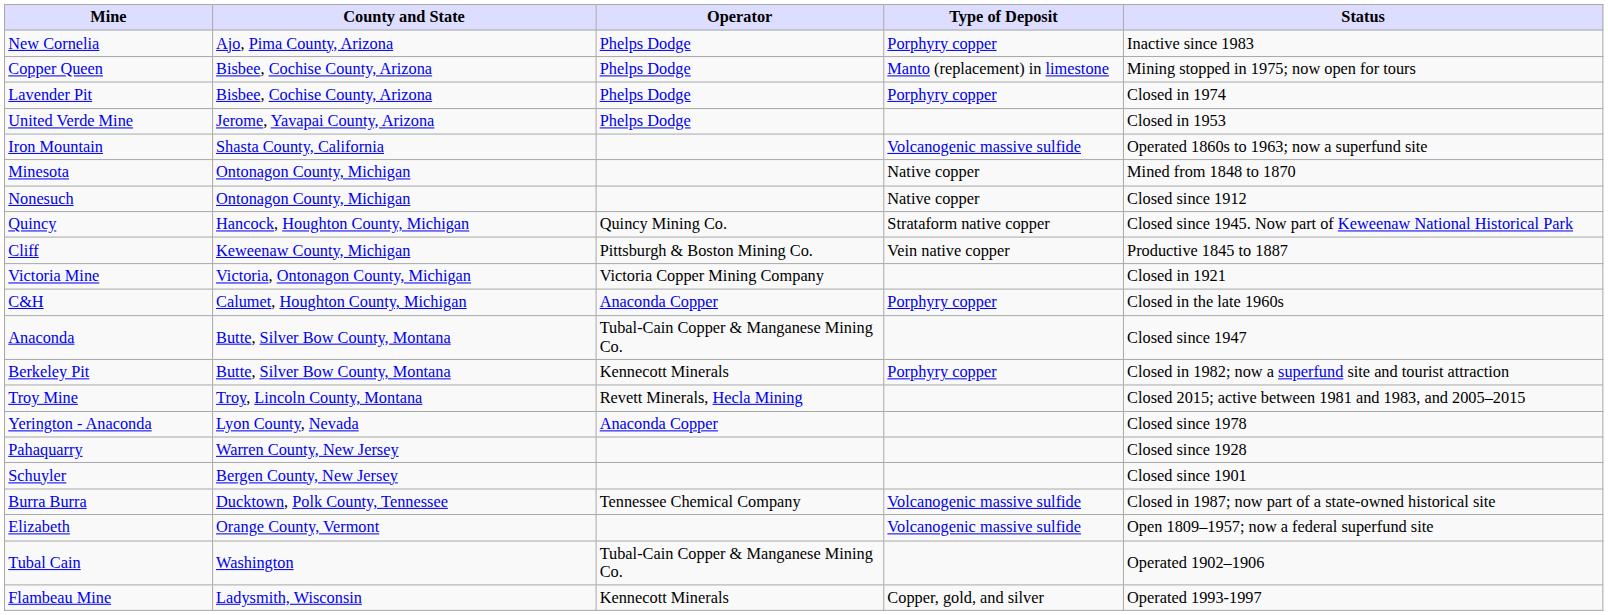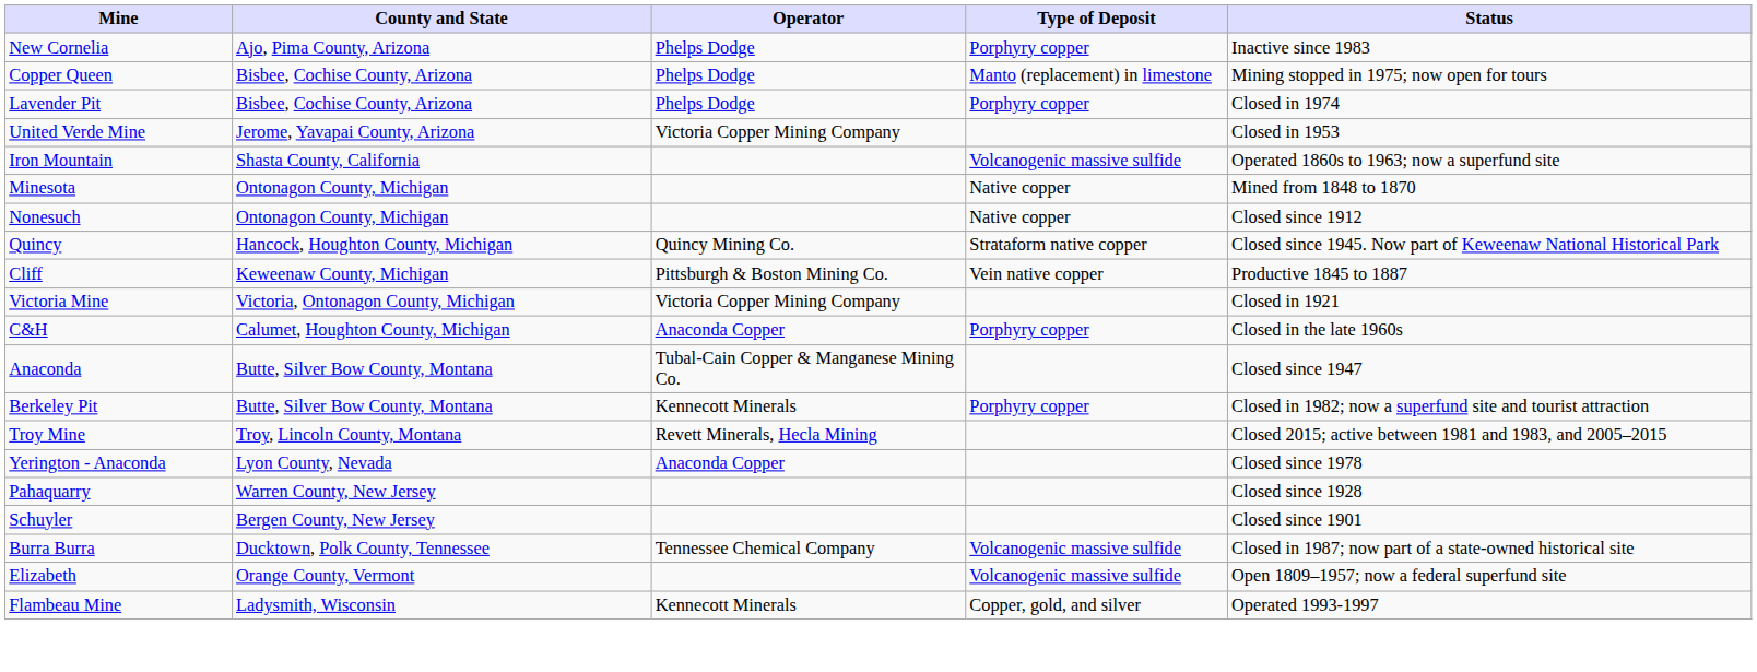 <table class="wikitable sortable sortable">
 <tr>
 <th style="background:#ddf; width:13%;">Mine</th>
 <th style="background:#ddf; width:24%;">County and State</th>
 <th style="background:#ddf; width:18%;">Operator</th>
 <th style="background:#ddf; width:15%;">Type of Deposit</th>
 <th style="background:#ddf; width:30%;">Status</th>
 </tr>
 <tr>
 <td><a href='#'>New Cornelia</a></td>
 <td><a href='#'>Ajo</a>, <a href='#'>Pima County, Arizona</a></td>
 <td><a href='#'>Phelps Dodge</a></td>
 <td><a href='#'>Porphyry copper</a></td>
 <td>Inactive since 1983</td>
 </tr>
 <tr>
 <td><a href='#'>Copper Queen</a></td>
 <td><a href='#'>Bisbee</a>, <a href='#'>Cochise County, Arizona</a></td>
 <td><a href='#'>Phelps Dodge</a></td>
 <td><a href='#'>Manto</a> (replacement) in <a href='#'>limestone</a></td>
 <td>Mining stopped in 1975; now open for tours</td>
 </tr>
 <tr>
 <td><a href='#'>Lavender Pit</a></td>
 <td><a href='#'>Bisbee</a>, <a href='#'>Cochise County, Arizona</a></td>
 <td><a href='#'>Phelps Dodge</a></td>
 <td><a href='#'>Porphyry copper</a></td>
 <td>Closed in 1974</td>
 </tr>
 <tr>
 <td><a href='#'>United Verde Mine</a></td>
 <td><a href='#'>Jerome</a>, <a href='#'>Yavapai County, Arizona</a></td>
-<td><a href='#'>Phelps Dodge</a></td>
+<td>Victoria Copper Mining Company</td>
 <td></td>
 <td>Closed in 1953</td>
 </tr>
 <tr>
 <td><a href='#'>Iron Mountain</a></td>
 <td><a href='#'>Shasta County, California</a></td>
 <td></td>
 <td><a href='#'>Volcanogenic massive sulfide</a></td>
 <td>Operated 1860s to 1963; now a superfund site</td>
 </tr>
 <tr>
 <td><a href='#'>Minesota</a></td>
 <td><a href='#'>Ontonagon County, Michigan</a></td>
 <td></td>
 <td>Native copper</td>
 <td>Mined from 1848 to 1870</td>
 </tr>
 <tr>
 <td><a href='#'>Nonesuch</a></td>
 <td><a href='#'>Ontonagon County, Michigan</a></td>
 <td></td>
 <td>Native copper</td>
 <td>Closed since 1912</td>
 </tr>
 <tr>
 <td><a href='#'>Quincy</a></td>
 <td><a href='#'>Hancock</a>, <a href='#'>Houghton County, Michigan</a></td>
 <td>Quincy Mining Co.</td>
 <td>Strataform native copper</td>
 <td>Closed since 1945. Now part of <a href='#'>Keweenaw National Historical Park</a></td>
 </tr>
 <tr>
 <td><a href='#'>Cliff</a></td>
 <td><a href='#'>Keweenaw County, Michigan</a></td>
 <td>Pittsburgh & Boston Mining Co.</td>
 <td>Vein native copper</td>
 <td>Productive 1845 to 1887</td>
 </tr>
 <tr>
 <td><a href='#'>Victoria Mine</a></td>
 <td><a href='#'>Victoria</a>, <a href='#'>Ontonagon County, Michigan</a></td>
 <td>Victoria Copper Mining Company</td>
 <td></td>
 <td>Closed in 1921</td>
 </tr>
 <tr>
 <td><a href='#'>C&H</a></td>
 <td><a href='#'>Calumet</a>, <a href='#'>Houghton County, Michigan</a></td>
 <td><a href='#'>Anaconda Copper</a></td>
 <td><a href='#'>Porphyry copper</a></td>
 <td>Closed in the late 1960s</td>
 </tr>
 <tr>
 <td><a href='#'>Anaconda</a></td>
 <td><a href='#'>Butte</a>, <a href='#'>Silver Bow County, Montana</a></td>
 <td>Tubal-Cain Copper & Manganese Mining Co.</td>
 <td></td>
 <td>Closed since 1947</td>
 </tr>
 <tr>
 <td><a href='#'>Berkeley Pit</a></td>
 <td><a href='#'>Butte</a>, <a href='#'>Silver Bow County, Montana</a></td>
 <td>Kennecott Minerals</td>
 <td><a href='#'>Porphyry copper</a></td>
 <td>Closed in 1982; now a <a href='#'>superfund</a> site and tourist attraction</td>
 </tr>
 <tr>
 <td><a href='#'>Troy Mine</a></td>
 <td><a href='#'>Troy</a>, <a href='#'>Lincoln County, Montana</a></td>
 <td>Revett Minerals, <a href='#'>Hecla Mining</a></td>
 <td></td>
 <td>Closed 2015; active between 1981 and 1983, and 2005–2015</td>
 </tr>
 <tr>
 <td><a href='#'>Yerington - Anaconda</a></td>
 <td><a href='#'>Lyon County</a>, <a href='#'>Nevada</a></td>
 <td><a href='#'>Anaconda Copper</a></td>
 <td></td>
 <td>Closed since 1978</td>
 </tr>
 <tr>
 <td><a href='#'>Pahaquarry</a></td>
 <td><a href='#'>Warren County, New Jersey</a></td>
 <td></td>
 <td></td>
 <td>Closed since 1928</td>
 </tr>
 <tr>
 <td><a href='#'>Schuyler</a></td>
 <td><a href='#'>Bergen County, New Jersey</a></td>
 <td></td>
 <td></td>
 <td>Closed since 1901</td>
 </tr>
 <tr>
 <td><a href='#'>Burra Burra</a></td>
 <td><a href='#'>Ducktown</a>, <a href='#'>Polk County, Tennessee</a></td>
 <td>Tennessee Chemical Company</td>
 <td><a href='#'>Volcanogenic massive sulfide</a></td>
 <td>Closed in 1987; now part of a state-owned historical site</td>
 </tr>
 <tr>
 <td><a href='#'>Elizabeth</a></td>
 <td><a href='#'>Orange County, Vermont</a></td>
 <td></td>
 <td><a href='#'>Volcanogenic massive sulfide</a></td>
 <td>Open 1809–1957; now a federal superfund site</td>
 </tr>
 <tr>
-<td><a href='#'>Tubal Cain</a></td>
-<td><a href='#'>Washington</a></td>
-<td>Tubal-Cain Copper & Manganese Mining Co.</td>
-<td></td>
-<td>Operated 1902–1906</td>
-</tr>
-<tr>
 <td><a href='#'>Flambeau Mine</a></td>
 <td><a href='#'>Ladysmith, Wisconsin</a></td>
 <td>Kennecott Minerals</td>
 <td>Copper, gold, and silver</td>
 <td>Operated 1993-1997</td>
 </tr>
 </table>
